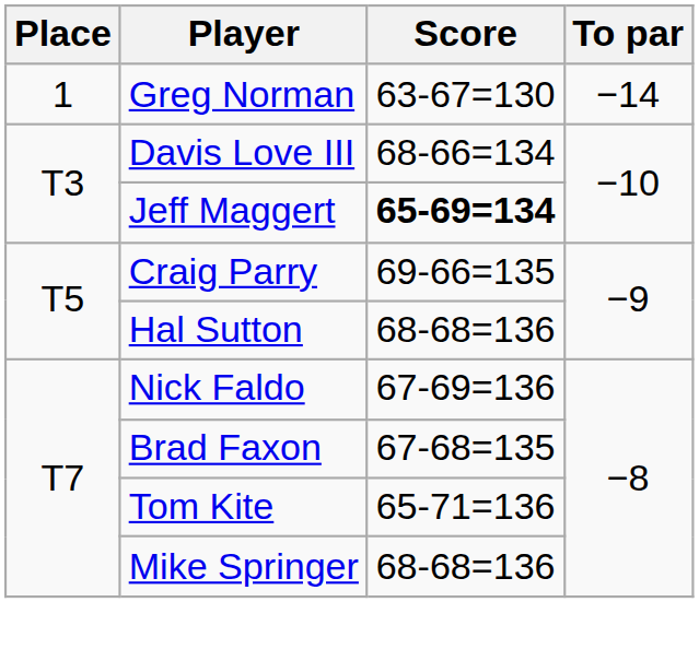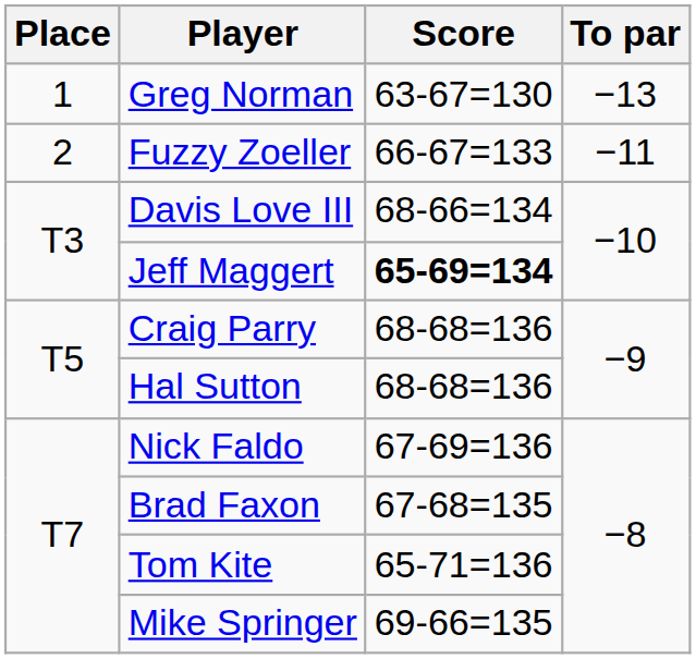 <table class="wikitable">
 <tr>
 <th>Place</th>
 <th>Player</th>
 <th>Score</th>
 <th>To par</th>
 </tr>
 <tr>
 <td align=center>1</td>
 <td> <a href='#'>Greg Norman</a></td>
 <td align=center>63-67=130</td>
-<td align=center>−14</td>
+<td align=center>−13</td>
+</tr>
+<tr>
+<td align=center>2</td>
+<td> <a href='#'>Fuzzy Zoeller</a></td>
+<td align=center>66-67=133</td>
+<td align=center>−11</td>
 </tr>
 <tr>
 <td rowspan=2 align=center>T3</td>
 <td> <a href='#'>Davis Love III</a></td>
 <td align=center>68-66=134</td>
 <td rowspan=2 align=center>−10</td>
 </tr>
 <tr>
 <td> <a href='#'>Jeff Maggert</a></td>
 <td align=center><strong>65-69=134</strong></td>
 </tr>
 <tr>
 <td rowspan=2 align=center>T5</td>
 <td> <a href='#'>Craig Parry</a></td>
-<td align=center>69-66=135</td>
+<td align=center>68-68=136</td>
 <td rowspan=2 align=center>−9</td>
 </tr>
 <tr>
 <td> <a href='#'>Hal Sutton</a></td>
 <td align=center>68-68=136</td>
 </tr>
 <tr>
 <td rowspan=4 align=center>T7</td>
 <td> <a href='#'>Nick Faldo</a></td>
 <td align=center>67-69=136</td>
 <td rowspan=4 align=center>−8</td>
 </tr>
 <tr>
 <td> <a href='#'>Brad Faxon</a></td>
 <td align=center>67-68=135</td>
 </tr>
 <tr>
 <td> <a href='#'>Tom Kite</a></td>
 <td align=center>65-71=136</td>
 </tr>
 <tr>
 <td> <a href='#'>Mike Springer</a></td>
-<td align=center>68-68=136</td>
+<td align=center>69-66=135</td>
 </tr>
 </table>
